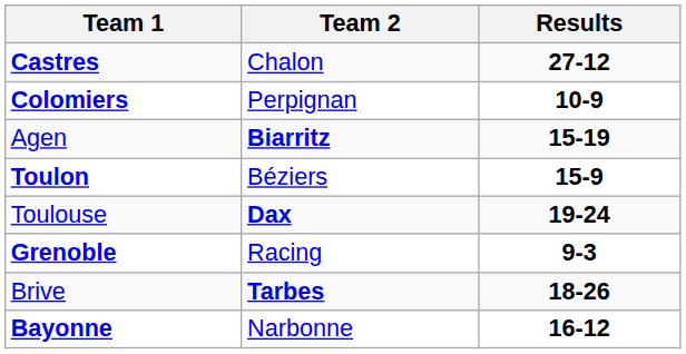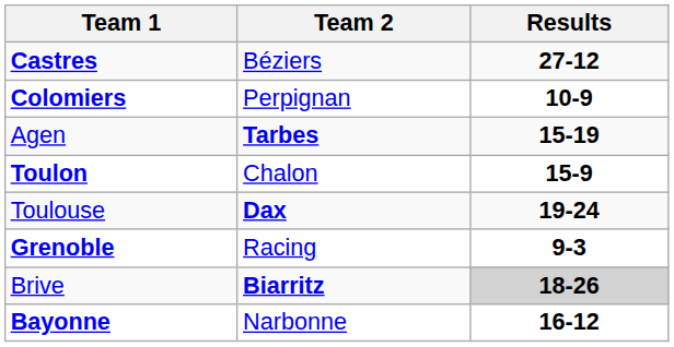 <table class="wikitable" width=450>
 <tr>
 <th>Team 1</th>
 <th>Team 2</th>
 <th>Results</th>
 </tr>
 <tr>
 <td width=150><strong><a href='#'>Castres</a></strong></td>
-<td width=150><a href='#'>Chalon</a></td>
+<td><a href='#'>Béziers</a></td>
 <td align="center"><strong>27-12</strong></td>
 </tr>
 <tr bgcolor="white">
 <td><strong><a href='#'>Colomiers</a></strong></td>
 <td><a href='#'>Perpignan</a></td>
 <td align="center"><strong>10-9</strong></td>
 </tr>
 <tr>
 <td><a href='#'>Agen</a></td>
-<td><strong><a href='#'>Biarritz</a> </strong></td>
+<td><strong><a href='#'>Tarbes</a></strong></td>
 <td align="center"><strong>15-19</strong></td>
 </tr>
 <tr bgcolor="white">
 <td><strong><a href='#'>Toulon</a></strong></td>
-<td><a href='#'>Béziers</a></td>
+<td width=150><a href='#'>Chalon</a></td>
 <td align="center"><strong>15-9</strong></td>
 </tr>
 <tr>
 <td><a href='#'>Toulouse</a></td>
 <td><strong><a href='#'>Dax</a></strong></td>
 <td align="center"><strong>19-24</strong></td>
 </tr>
 <tr bgcolor="white">
 <td><strong><a href='#'>Grenoble</a></strong></td>
 <td><a href='#'>Racing</a></td>
 <td align="center"><strong>9-3</strong></td>
 </tr>
 <tr>
 <td><a href='#'>Brive</a></td>
-<td><strong><a href='#'>Tarbes</a></strong></td>
-<td align="center"><strong>18-26</strong></td>
+<td><strong><a href='#'>Biarritz</a> </strong></td>
+<td align="center" style="background: lightgrey;"><strong>18-26</strong></td>
 </tr>
 <tr bgcolor="white">
 <td><strong><a href='#'>Bayonne</a></strong></td>
 <td><a href='#'>Narbonne</a></td>
 <td align="center"><strong>16-12</strong></td>
 </tr>
 </table>
